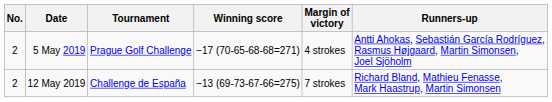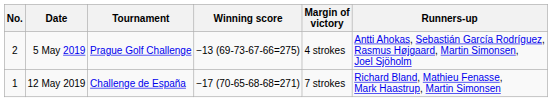 <table class="wikitable" style="font-size:95%;">
 <tr>
 <th>No.</th>
 <th>Date</th>
 <th>Tournament</th>
 <th>Winning score</th>
 <th>Margin of<br>victory</th>
 <th>Runners-up</th>
 </tr>
 <tr>
 <td align=center>2</td>
 <td align=right>5 May <a href='#'>2019</a></td>
 <td><a href='#'>Prague Golf Challenge</a></td>
-<td>−17 (70-65-68-68=271)</td>
+<td>−13 (69-73-67-66=275)</td>
 <td>4 strokes</td>
 <td> <a href='#'>Antti Ahokas</a>,  <a href='#'>Sebastián García Rodríguez</a>,<br> <a href='#'>Rasmus Højgaard</a>,  <a href='#'>Martin Simonsen</a>,<br> <a href='#'>Joel Sjöholm</a></td>
 </tr>
 <tr>
-<td align=center>2</td>
+<td align=center>1</td>
 <td align=right>12 May 2019</td>
 <td><a href='#'>Challenge de España</a></td>
-<td>−13 (69-73-67-66=275)</td>
+<td>−17 (70-65-68-68=271)</td>
 <td>7 strokes</td>
 <td> <a href='#'>Richard Bland</a>,  <a href='#'>Mathieu Fenasse</a>,<br> <a href='#'>Mark Haastrup</a>,  <a href='#'>Martin Simonsen</a></td>
 </tr>
 </table>
